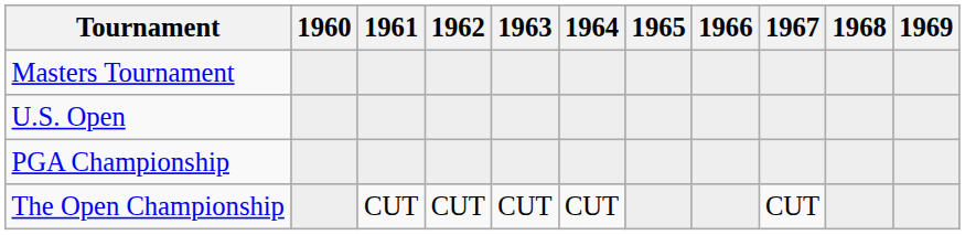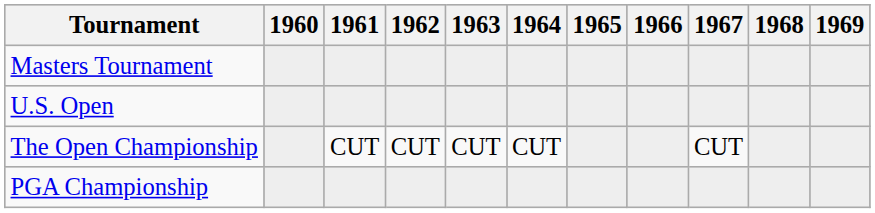 <table class="wikitable" style="font-size:95%;text-align:center;">
 <tr>
 <th>Tournament</th>
 <th>1960</th>
 <th>1961</th>
 <th>1962</th>
 <th>1963</th>
 <th>1964</th>
 <th>1965</th>
 <th>1966</th>
 <th>1967</th>
 <th>1968</th>
 <th>1969</th>
 </tr>
 <tr>
 <td align=left><a href='#'>Masters Tournament</a></td>
 <td style="background:#eeeeee;"></td>
 <td style="background:#eeeeee;"></td>
 <td style="background:#eeeeee;"></td>
 <td style="background:#eeeeee;"></td>
 <td style="background:#eeeeee;"></td>
 <td style="background:#eeeeee;"></td>
 <td style="background:#eeeeee;"></td>
 <td style="background:#eeeeee;"></td>
 <td style="background:#eeeeee;"></td>
 <td style="background:#eeeeee;"></td>
 </tr>
 <tr>
 <td align=left><a href='#'>U.S. Open</a></td>
 <td style="background:#eeeeee;"></td>
 <td style="background:#eeeeee;"></td>
 <td style="background:#eeeeee;"></td>
 <td style="background:#eeeeee;"></td>
 <td style="background:#eeeeee;"></td>
 <td style="background:#eeeeee;"></td>
 <td style="background:#eeeeee;"></td>
 <td style="background:#eeeeee;"></td>
 <td style="background:#eeeeee;"></td>
 <td style="background:#eeeeee;"></td>
 </tr>
 <tr>
+<td align=left><a href='#'>The Open Championship</a></td>
+<td style="background:#eeeeee;"></td>
+<td>CUT</td>
+<td>CUT</td>
+<td>CUT</td>
+<td>CUT</td>
+<td style="background:#eeeeee;"></td>
+<td style="background:#eeeeee;"></td>
+<td>CUT</td>
+<td style="background:#eeeeee;"></td>
+<td style="background:#eeeeee;"></td>
+</tr>
+<tr>
 <td align=left><a href='#'>PGA Championship</a></td>
 <td style="background:#eeeeee;"></td>
 <td style="background:#eeeeee;"></td>
 <td style="background:#eeeeee;"></td>
 <td style="background:#eeeeee;"></td>
 <td style="background:#eeeeee;"></td>
 <td style="background:#eeeeee;"></td>
 <td style="background:#eeeeee;"></td>
 <td style="background:#eeeeee;"></td>
 <td style="background:#eeeeee;"></td>
 <td style="background:#eeeeee;"></td>
 </tr>
-<tr>
-<td align=left><a href='#'>The Open Championship</a></td>
-<td style="background:#eeeeee;"></td>
-<td>CUT</td>
-<td>CUT</td>
-<td>CUT</td>
-<td>CUT</td>
-<td style="background:#eeeeee;"></td>
-<td style="background:#eeeeee;"></td>
-<td>CUT</td>
-<td style="background:#eeeeee;"></td>
-<td style="background:#eeeeee;"></td>
-</tr>
 </table>
